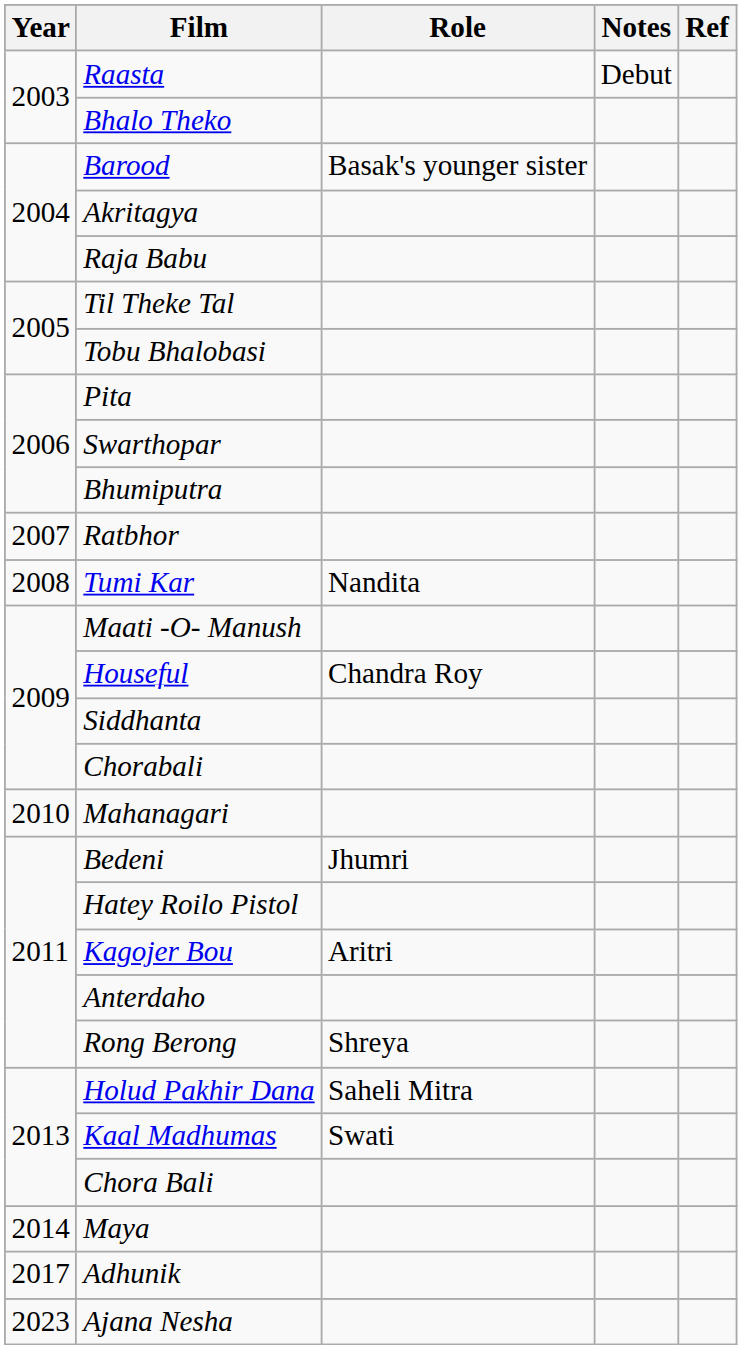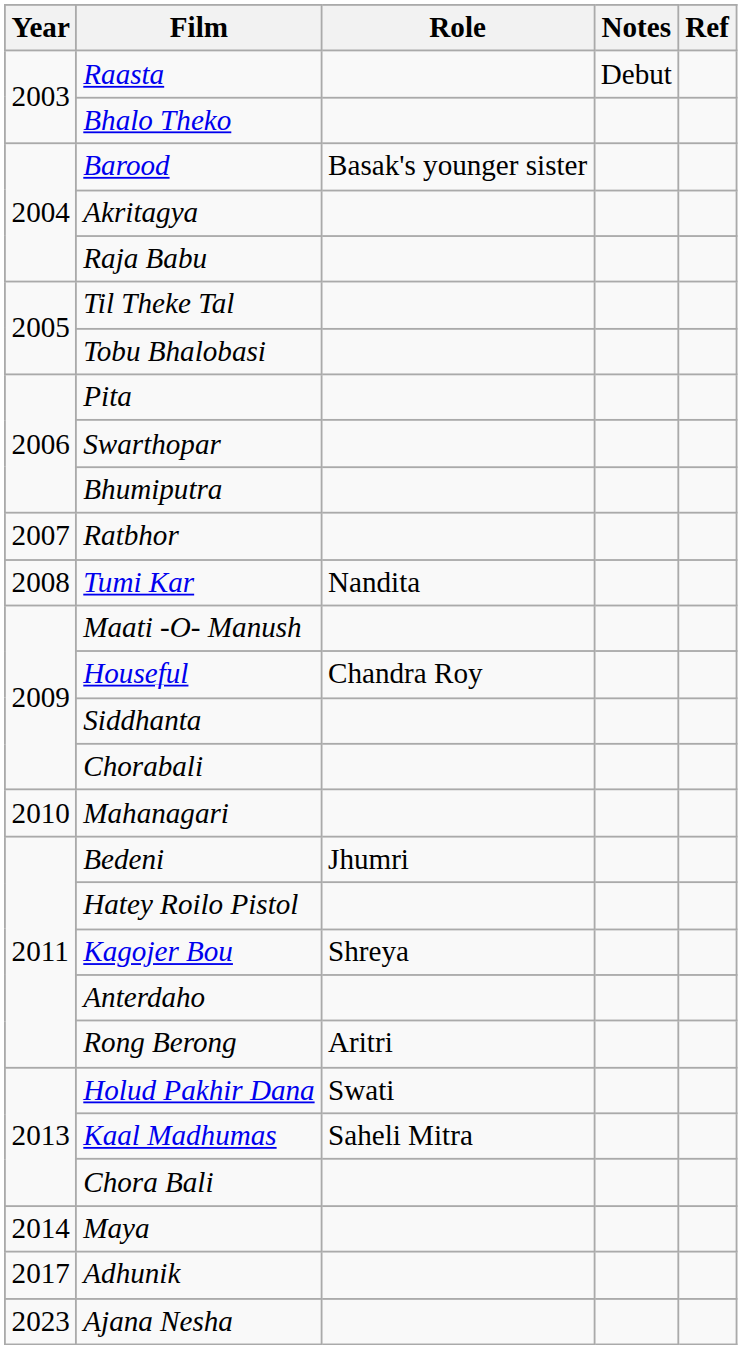 <table class="wikitable sortable">
 <tr>
 <th>Year</th>
 <th>Film</th>
 <th>Role</th>
 <th>Notes</th>
 <th>Ref</th>
 </tr>
 <tr>
 <td rowspan="2">2003</td>
 <td><a href='#'><em>Raasta</em></a></td>
 <td></td>
 <td>Debut</td>
 <td></td>
 </tr>
 <tr>
 <td><em><a href='#'>Bhalo Theko</a></em></td>
 <td></td>
 <td></td>
 <td></td>
 </tr>
 <tr>
 <td rowspan="3">2004</td>
 <td><em><a href='#'>Barood</a></em></td>
 <td>Basak's younger sister</td>
 <td></td>
 <td></td>
 </tr>
 <tr>
 <td><em>Akritagya</em></td>
 <td></td>
 <td></td>
 <td></td>
 </tr>
 <tr>
 <td><em>Raja Babu</em></td>
 <td></td>
 <td></td>
 <td></td>
 </tr>
 <tr>
 <td rowspan="2">2005</td>
 <td><em>Til Theke Tal</em></td>
 <td></td>
 <td></td>
 <td></td>
 </tr>
 <tr>
 <td><em>Tobu Bhalobasi</em></td>
 <td></td>
 <td></td>
 <td></td>
 </tr>
 <tr>
 <td rowspan="3">2006</td>
 <td><em>Pita</em></td>
 <td></td>
 <td></td>
 <td></td>
 </tr>
 <tr>
 <td><em>Swarthopar</em></td>
 <td></td>
 <td></td>
 <td></td>
 </tr>
 <tr>
 <td><em>Bhumiputra</em></td>
 <td></td>
 <td></td>
 <td></td>
 </tr>
 <tr>
 <td>2007</td>
 <td><em>Ratbhor</em></td>
 <td></td>
 <td></td>
 <td></td>
 </tr>
 <tr>
 <td>2008</td>
 <td><em><a href='#'>Tumi Kar</a></em></td>
 <td>Nandita</td>
 <td></td>
 <td></td>
 </tr>
 <tr>
 <td rowspan="4">2009</td>
 <td><em>Maati -O- Manush</em></td>
 <td></td>
 <td></td>
 <td></td>
 </tr>
 <tr>
 <td><a href='#'><em>Houseful</em></a></td>
 <td>Chandra Roy</td>
 <td></td>
 <td></td>
 </tr>
 <tr>
 <td><em>Siddhanta</em></td>
 <td></td>
 <td></td>
 <td></td>
 </tr>
 <tr>
 <td><em>Chorabali</em></td>
 <td></td>
 <td></td>
 <td></td>
 </tr>
 <tr>
 <td>2010</td>
 <td><em>Mahanagari</em></td>
 <td></td>
 <td></td>
 <td></td>
 </tr>
 <tr>
 <td rowspan="5">2011</td>
 <td><em>Bedeni</em></td>
 <td>Jhumri</td>
 <td></td>
 <td></td>
 </tr>
 <tr>
 <td><em>Hatey Roilo Pistol</em></td>
 <td></td>
 <td></td>
 <td></td>
 </tr>
 <tr>
 <td><em><a href='#'>Kagojer Bou</a></em></td>
-<td>Aritri</td>
+<td>Shreya</td>
 <td></td>
 <td></td>
 </tr>
 <tr>
 <td><em>Anterdaho</em></td>
 <td></td>
 <td></td>
 <td></td>
 </tr>
 <tr>
 <td><em>Rong Berong</em></td>
-<td>Shreya</td>
+<td>Aritri</td>
 <td></td>
 <td></td>
 </tr>
 <tr>
 <td rowspan="3">2013</td>
 <td><em><a href='#'>Holud Pakhir Dana</a></em></td>
-<td>Saheli Mitra</td>
+<td>Swati</td>
 <td></td>
 <td></td>
 </tr>
 <tr>
 <td><em><a href='#'>Kaal Madhumas</a></em></td>
-<td>Swati</td>
+<td>Saheli Mitra</td>
 <td></td>
 <td></td>
 </tr>
 <tr>
 <td><em>Chora Bali</em></td>
 <td></td>
 <td></td>
 <td></td>
 </tr>
 <tr>
 <td>2014</td>
 <td><em>Maya</em></td>
 <td></td>
 <td></td>
 <td></td>
 </tr>
 <tr>
 <td>2017</td>
 <td><em>Adhunik</em></td>
 <td></td>
 <td></td>
 <td></td>
 </tr>
 <tr>
 <td>2023</td>
 <td><em>Ajana Nesha</em></td>
 <td></td>
 <td></td>
 <td></td>
 </tr>
 </table>
